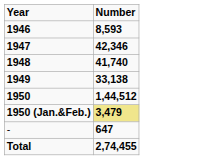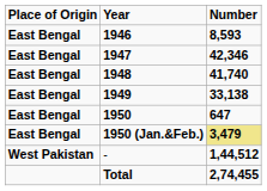 <table class="wikitable">
 <tr>
+<td><strong>Place of Origin</strong></td>
 <td><strong>Year</strong></td>
 <td><strong>Number</strong></td>
 </tr>
 <tr>
+<td><strong>East Bengal</strong></td>
 <td><strong>1946</strong></td>
 <td><strong>8,593</strong></td>
 </tr>
 <tr>
+<td><strong>East Bengal</strong></td>
 <td><strong>1947</strong></td>
 <td><strong>42,346</strong></td>
 </tr>
 <tr>
+<td><strong>East Bengal</strong></td>
 <td><strong>1948</strong></td>
 <td><strong>41,740</strong></td>
 </tr>
 <tr>
+<td><strong>East Bengal</strong></td>
 <td><strong>1949</strong></td>
 <td><strong>33,138</strong></td>
 </tr>
 <tr>
+<td><strong>East Bengal</strong></td>
 <td><strong>1950</strong></td>
-<td><strong>1,44,512</strong></td>
+<td><strong>647</strong></td>
 </tr>
 <tr>
+<td><strong>East Bengal</strong></td>
 <td><strong>1950 (Jan.&Feb.)</strong></td>
 <td style="background: khaki;"><strong>3,479</strong></td>
 </tr>
 <tr>
+<td><strong>West Pakistan</strong></td>
 <td>-</td>
-<td><strong>647</strong></td>
+<td><strong>1,44,512</strong></td>
 </tr>
 <tr>
+<td></td>
 <td><strong>Total</strong></td>
 <td><strong>2,74,455</strong></td>
 </tr>
 </table>
